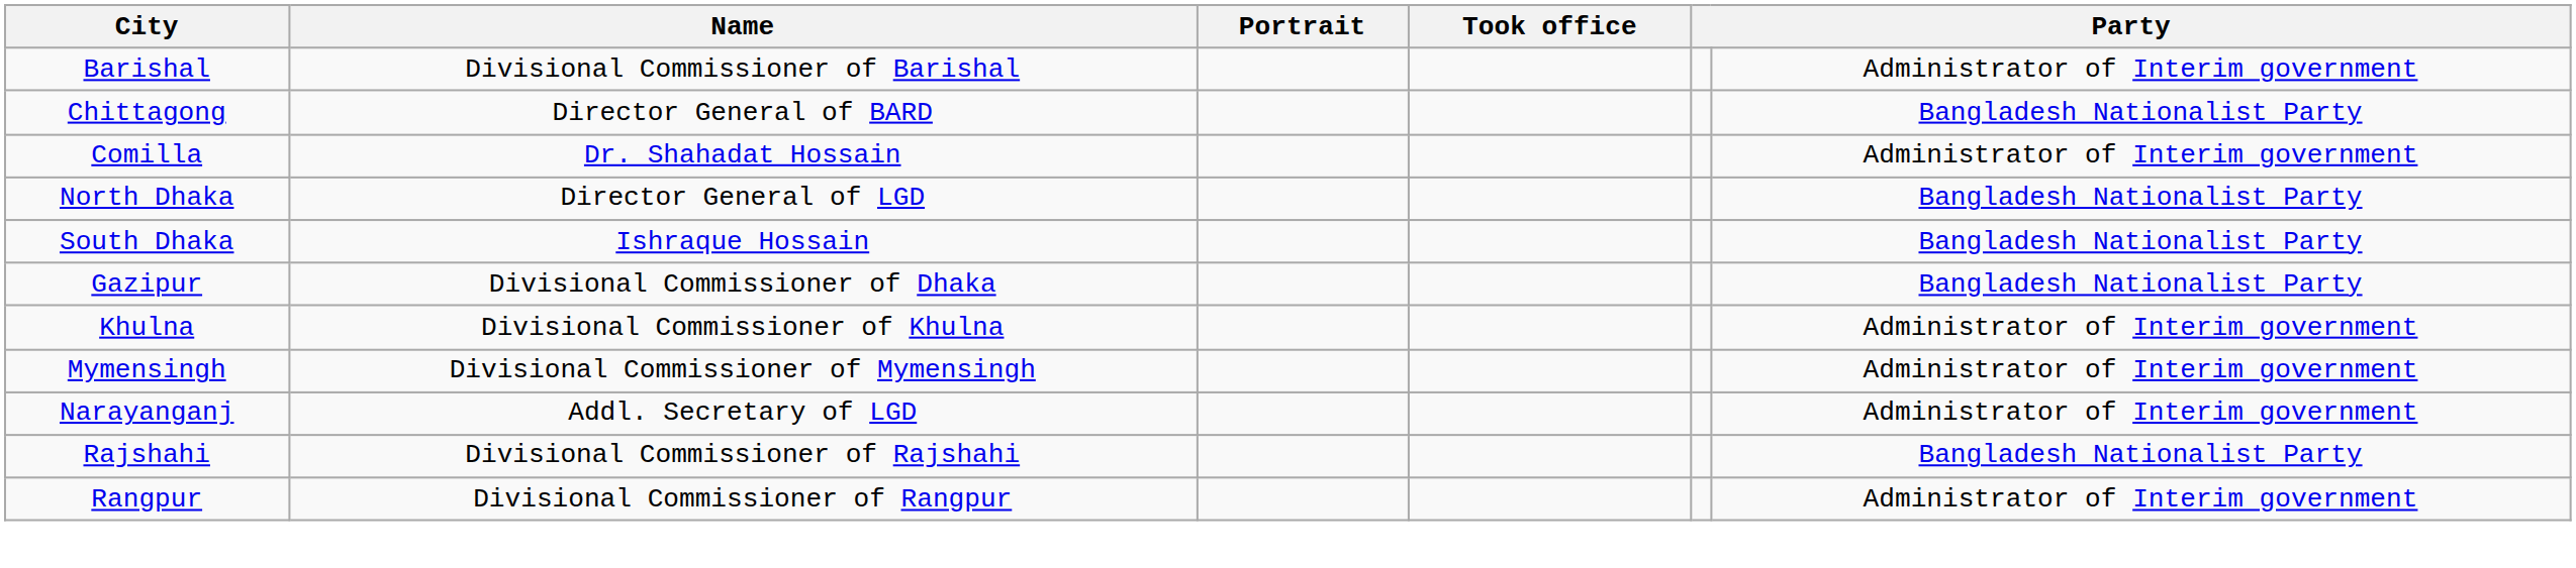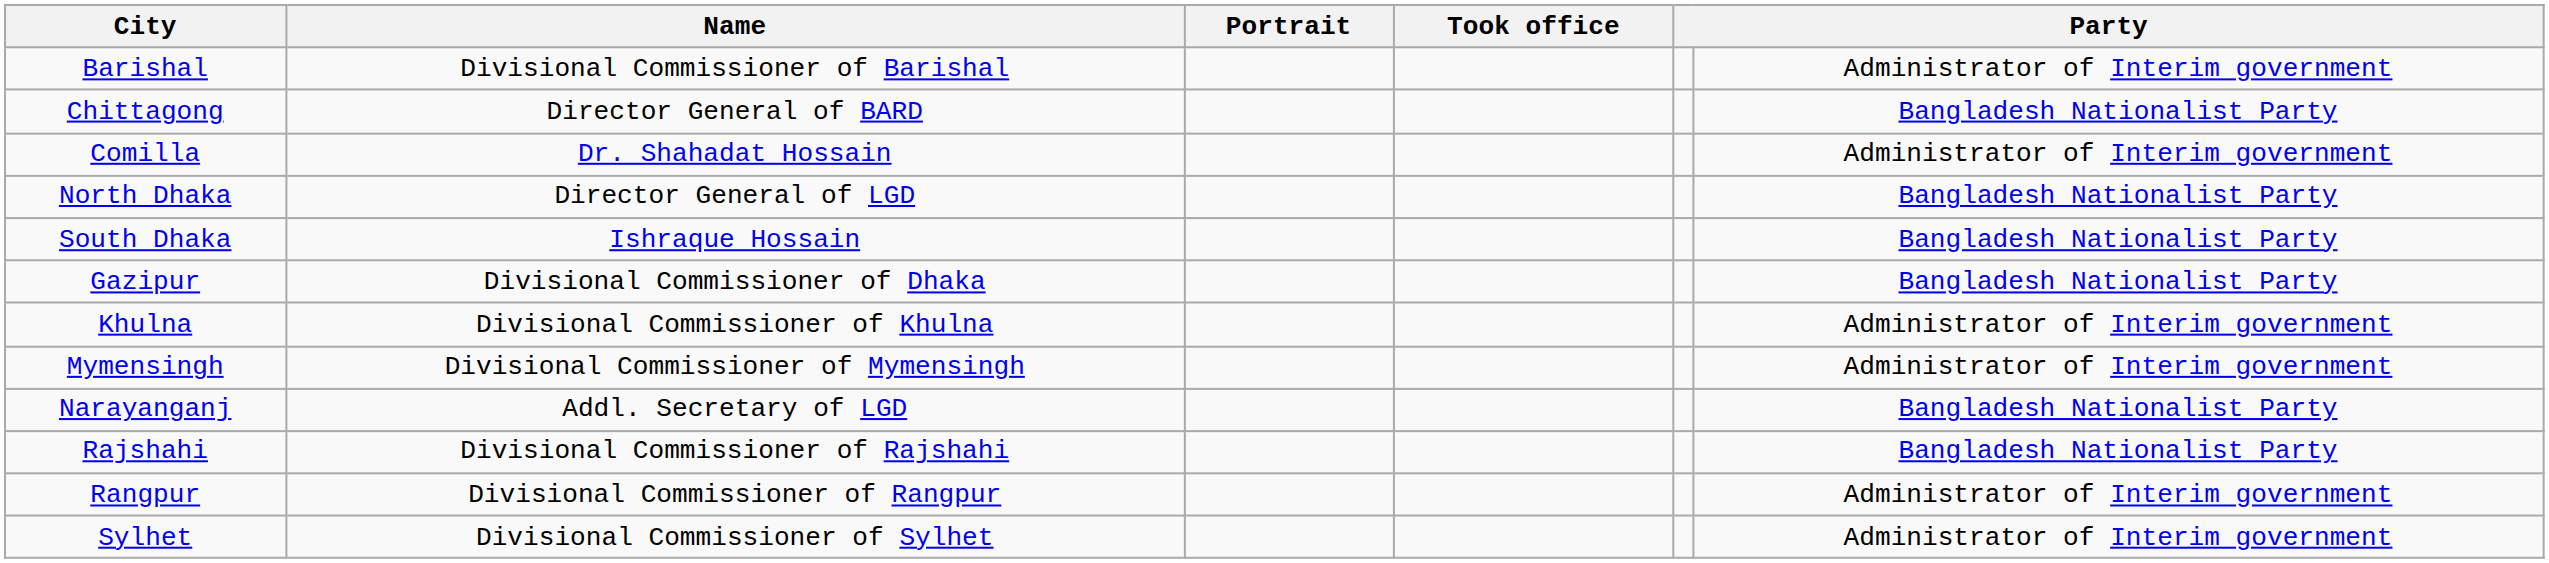 <table class="wikitable sortable" style="text-align:center; width:100%">
 <tr>
 <th scope=col>City</th>
 <th scope=col>Name</th>
 <th scope=col class=unsortable>Portrait</th>
 <th scope=col>Took office<br></th>
 <th colspan="2">Party</th>
 </tr>
 <tr>
 <td><a href='#'>Barishal</a></td>
 <td>Divisional Commissioner of <a href='#'>Barishal</a></td>
 <td></td>
 <td></td>
 <td></td>
 <td>Administrator of <a href='#'>Interim government</a></td>
 </tr>
 <tr>
 <td><a href='#'>Chittagong</a></td>
 <td>Director General of <a href='#'>BARD</a></td>
 <td></td>
 <td></td>
 <td></td>
 <td><a href='#'>Bangladesh Nationalist Party</a></td>
 </tr>
 <tr>
 <td><a href='#'>Comilla</a></td>
 <td><a href='#'>Dr. Shahadat Hossain</a></td>
 <td></td>
 <td></td>
 <td></td>
 <td>Administrator of <a href='#'>Interim government</a></td>
 </tr>
 <tr>
 <td><a href='#'>North Dhaka</a></td>
 <td>Director General of <a href='#'>LGD</a></td>
 <td></td>
 <td></td>
 <td></td>
 <td><a href='#'>Bangladesh Nationalist Party</a></td>
 </tr>
 <tr>
 <td><a href='#'>South Dhaka</a></td>
 <td><a href='#'>Ishraque Hossain</a></td>
 <td></td>
 <td></td>
 <td></td>
 <td><a href='#'>Bangladesh Nationalist Party</a></td>
 </tr>
 <tr>
 <td><a href='#'>Gazipur</a></td>
 <td>Divisional Commissioner of <a href='#'>Dhaka</a></td>
 <td></td>
 <td></td>
 <td></td>
 <td><a href='#'>Bangladesh Nationalist Party</a></td>
 </tr>
 <tr>
 <td><a href='#'>Khulna</a></td>
 <td>Divisional Commissioner of <a href='#'>Khulna</a></td>
 <td></td>
 <td></td>
 <td></td>
 <td>Administrator of <a href='#'>Interim government</a></td>
 </tr>
 <tr>
 <td><a href='#'>Mymensingh</a></td>
 <td>Divisional Commissioner of <a href='#'>Mymensingh</a></td>
 <td></td>
 <td></td>
 <td></td>
 <td>Administrator of <a href='#'>Interim government</a></td>
 </tr>
 <tr>
 <td><a href='#'>Narayanganj</a></td>
 <td>Addl. Secretary of <a href='#'>LGD</a></td>
 <td></td>
 <td></td>
 <td></td>
-<td>Administrator of <a href='#'>Interim government</a></td>
+<td><a href='#'>Bangladesh Nationalist Party</a></td>
 </tr>
 <tr>
 <td><a href='#'>Rajshahi</a></td>
 <td>Divisional Commissioner of <a href='#'>Rajshahi</a></td>
 <td></td>
 <td></td>
 <td></td>
 <td><a href='#'>Bangladesh Nationalist Party</a></td>
 </tr>
 <tr>
 <td><a href='#'>Rangpur</a></td>
 <td>Divisional Commissioner of <a href='#'>Rangpur</a></td>
 <td></td>
 <td></td>
 <td></td>
 <td>Administrator of <a href='#'>Interim government</a></td>
 </tr>
+<tr>
+<td><a href='#'>Sylhet</a></td>
+<td>Divisional Commissioner of <a href='#'>Sylhet</a></td>
+<td></td>
+<td></td>
+<td></td>
+<td>Administrator of <a href='#'>Interim government</a></td>
+</tr>
 </table>
